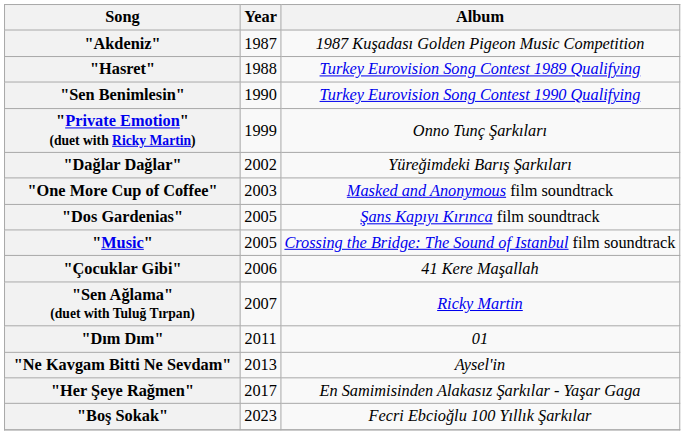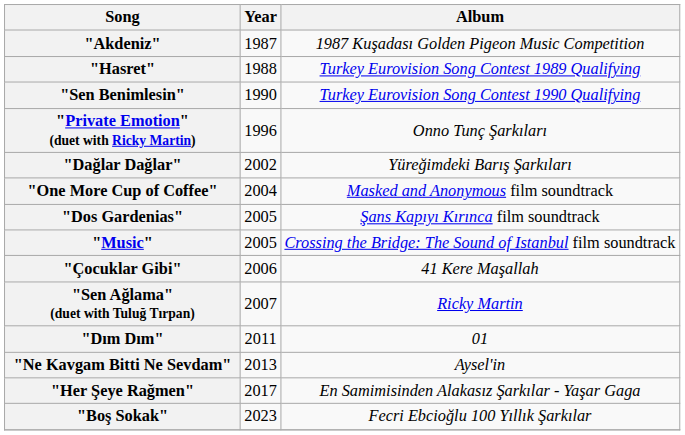 <table class="wikitable plainrowheaders" style="text-align:center;">
 <tr>
 <th scope="col" style="width:14em;">Song</th>
 <th scope="col">Year</th>
 <th scope="col">Album</th>
 </tr>
 <tr>
 <th scope="row">"Akdeniz"</th>
 <td>1987</td>
 <td><em>1987 Kuşadası Golden Pigeon Music Competition</em></td>
 </tr>
 <tr>
 <th scope="row">"Hasret"</th>
 <td>1988</td>
 <td><em><a href='#'>Turkey Eurovision Song Contest 1989 Qualifying</a></em></td>
 </tr>
 <tr>
 <th scope="row">"Sen Benimlesin"</th>
 <td>1990</td>
 <td><em><a href='#'>Turkey Eurovision Song Contest 1990 Qualifying</a></em></td>
 </tr>
 <tr>
 <th scope="row">"<a href='#'>Private Emotion</a>"<br><small>(duet with <a href='#'>Ricky Martin</a>)</small></th>
-<td>1999</td>
+<td>1996</td>
 <td><em>Onno Tunç Şarkıları</em></td>
 </tr>
 <tr>
 <th scope="row">"Dağlar Dağlar"</th>
 <td>2002</td>
 <td><em>Yüreğimdeki Barış Şarkıları</em></td>
 </tr>
 <tr>
 <th scope="row">"One More Cup of Coffee"</th>
-<td>2003</td>
+<td>2004</td>
 <td><em><a href='#'>Masked and Anonymous</a></em> film soundtrack</td>
 </tr>
 <tr>
 <th scope="row">"Dos Gardenias"</th>
 <td>2005</td>
 <td><em><a href='#'>Şans Kapıyı Kırınca</a></em> film soundtrack</td>
 </tr>
 <tr>
 <th scope="row">"<a href='#'>Music</a>"</th>
 <td>2005</td>
 <td><em><a href='#'>Crossing the Bridge: The Sound of Istanbul</a></em> film soundtrack</td>
 </tr>
 <tr>
 <th scope="row">"Çocuklar Gibi"</th>
 <td>2006</td>
 <td><em>41 Kere Maşallah</em></td>
 </tr>
 <tr>
 <th scope="row">"Sen Ağlama"<br><small>(duet with Tuluğ Tırpan)</small></th>
 <td>2007</td>
 <td><em><a href='#'>Ricky Martin</a></em></td>
 </tr>
 <tr>
 <th scope="row">"Dım Dım"</th>
 <td>2011</td>
 <td><em>01</em></td>
 </tr>
 <tr>
 <th scope="row">"Ne Kavgam Bitti Ne Sevdam"</th>
 <td>2013</td>
 <td><em>Aysel'in</em></td>
 </tr>
 <tr>
 <th scope="row">"Her Şeye Rağmen"</th>
 <td>2017</td>
 <td><em>En Samimisinden Alakasız Şarkılar - Yaşar Gaga</em></td>
 </tr>
 <tr>
 <th scope="row">"Boş Sokak"</th>
 <td>2023</td>
 <td><em>Fecri Ebcioğlu 100 Yıllık Şarkılar</em></td>
 </tr>
 <tr>
 </tr>
 </table>
